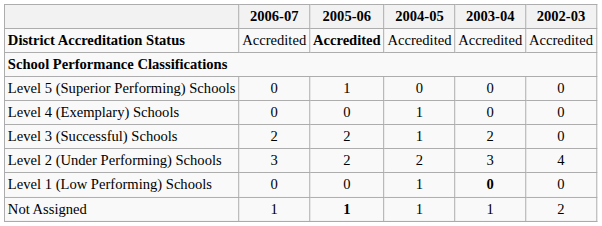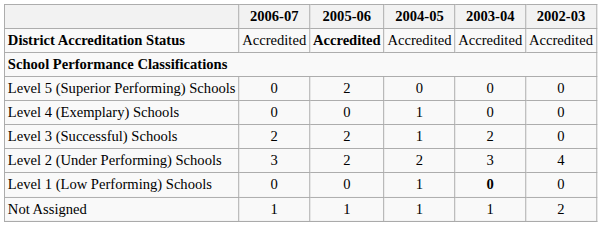 <table class="wikitable" style="font-size: 95%;">
 <tr>
 <th></th>
 <th>2006-07</th>
 <th>2005-06</th>
 <th>2004-05</th>
 <th>2003-04</th>
 <th>2002-03</th>
 </tr>
 <tr>
 <td align="left"><strong>District Accreditation Status</strong></td>
 <td align="center">Accredited</td>
 <td align="center"><strong>Accredited</strong></td>
 <td align="center">Accredited</td>
 <td align="center">Accredited</td>
 <td align="center">Accredited</td>
 </tr>
 <tr>
 <td align="left" colspan="6"><strong>School Performance Classifications</strong></td>
 </tr>
 <tr>
 <td align="left">Level 5 (Superior Performing) Schools</td>
 <td align="center">0</td>
-<td align="center">1</td>
+<td align="center">2</td>
 <td align="center">0</td>
 <td align="center">0</td>
 <td align="center">0</td>
 </tr>
 <tr>
 <td align="left">Level 4 (Exemplary) Schools</td>
 <td align="center">0</td>
 <td align="center">0</td>
 <td align="center">1</td>
 <td align="center">0</td>
 <td align="center">0</td>
 </tr>
 <tr>
 <td align="left">Level 3 (Successful) Schools</td>
 <td align="center">2</td>
 <td align="center">2</td>
 <td align="center">1</td>
 <td align="center">2</td>
 <td align="center">0</td>
 </tr>
 <tr>
 <td align="left">Level 2 (Under Performing) Schools</td>
 <td align="center">3</td>
 <td align="center">2</td>
 <td align="center">2</td>
 <td align="center">3</td>
 <td align="center">4</td>
 </tr>
 <tr>
 <td align="left">Level 1 (Low Performing) Schools</td>
 <td align="center">0</td>
 <td align="center">0</td>
 <td align="center">1</td>
 <td align="center"><strong>0</strong></td>
 <td align="center">0</td>
 </tr>
 <tr>
 <td align="left">Not Assigned</td>
 <td align="center">1</td>
-<td align="center"><strong>1</strong></td>
+<td align="center">1</td>
 <td align="center">1</td>
 <td align="center">1</td>
 <td align="center">2</td>
 </tr>
 <tr>
 </tr>
 </table>
